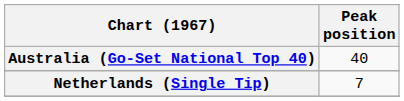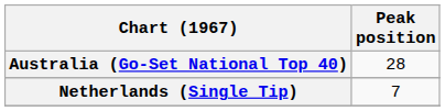 <table class="wikitable sortable plainrowheaders" style="text-align:center">
 <tr>
 <th>Chart (1967)</th>
 <th>Peak<br>position</th>
 </tr>
 <tr>
 <th scope="row">Australia (<a href='#'>Go-Set National Top 40</a>)</th>
-<td>40</td>
+<td>28</td>
 </tr>
 <tr>
 </tr>
 <tr>
 </tr>
 <tr>
 <th scope="row">Netherlands (<a href='#'>Single Tip</a>)</th>
 <td>7</td>
 </tr>
 <tr>
 </tr>
 <tr>
 </tr>
 <tr>
 </tr>
 <tr>
 </tr>
 </table>
